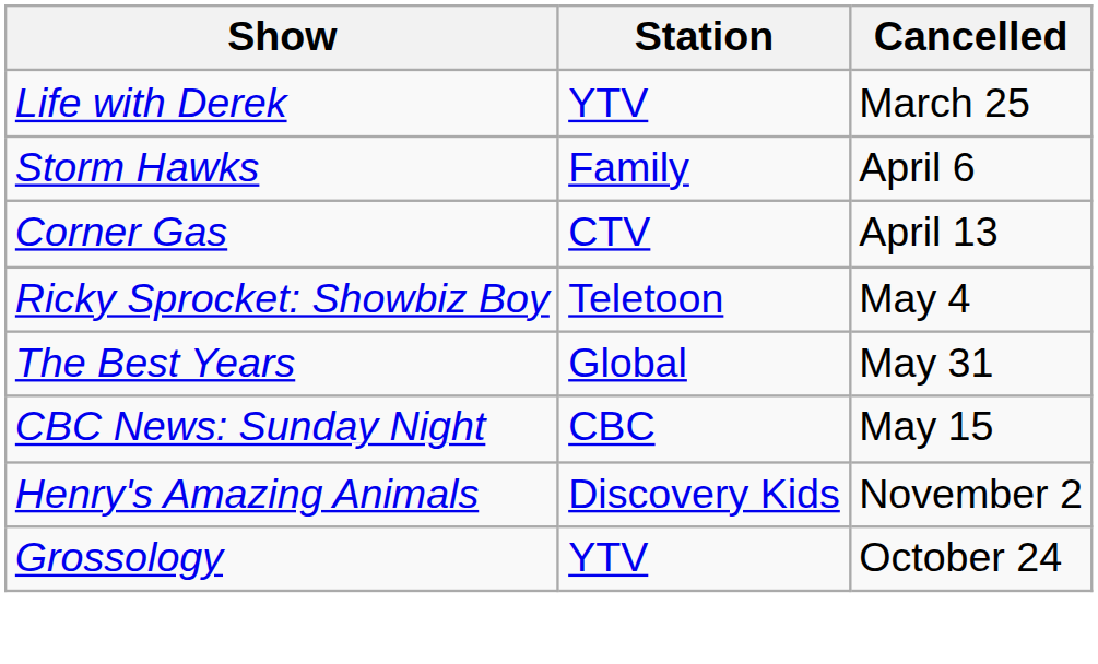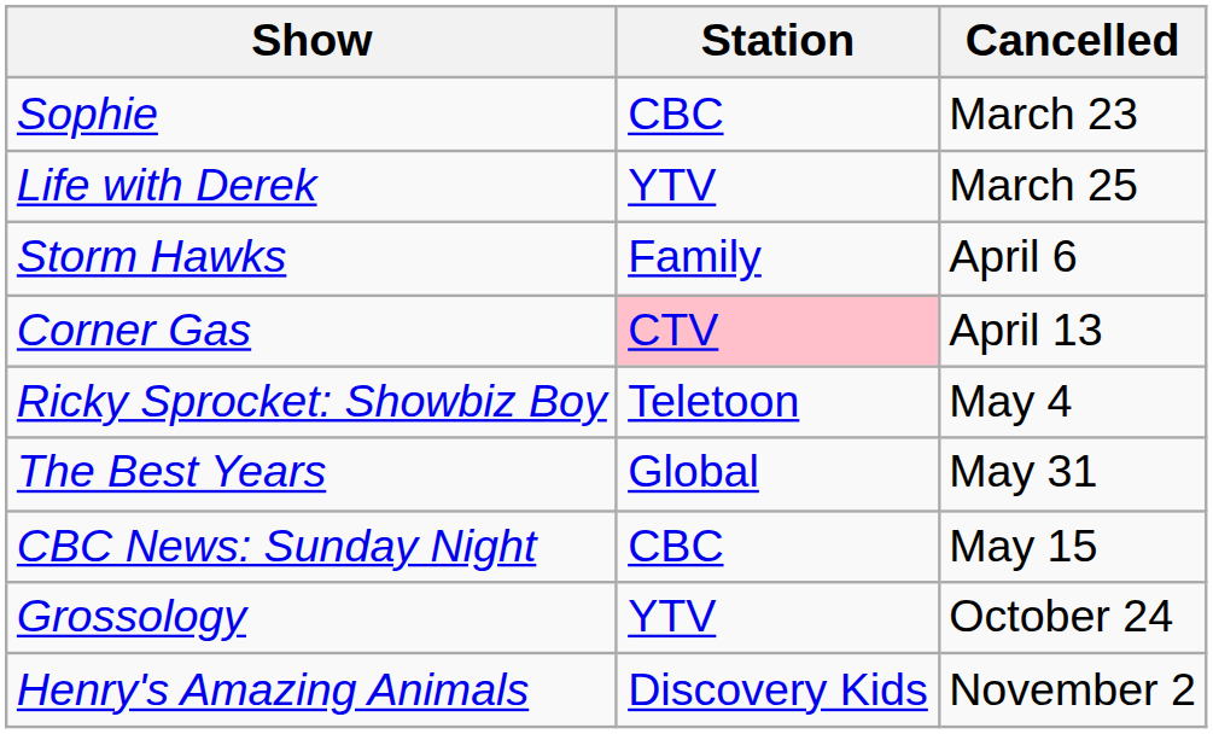 <table class="wikitable">
 <tr>
 <th>Show</th>
 <th>Station</th>
 <th>Cancelled</th>
+</tr>
+<tr>
+<td><em><a href='#'>Sophie</a></em></td>
+<td><a href='#'>CBC</a></td>
+<td>March 23</td>
 </tr>
 <tr>
 <td><em><a href='#'>Life with Derek</a></em></td>
 <td><a href='#'>YTV</a></td>
 <td>March 25</td>
 </tr>
 <tr>
 <td><em><a href='#'>Storm Hawks</a></em></td>
 <td><a href='#'>Family</a></td>
 <td>April 6</td>
 </tr>
 <tr>
 <td><em><a href='#'>Corner Gas</a></em></td>
-<td><a href='#'>CTV</a></td>
+<td style="background: pink;"><a href='#'>CTV</a></td>
 <td>April 13</td>
 </tr>
 <tr>
 <td><em><a href='#'>Ricky Sprocket: Showbiz Boy</a></em></td>
 <td><a href='#'>Teletoon</a></td>
 <td>May 4</td>
 </tr>
 <tr>
 <td><em><a href='#'>The Best Years</a></em></td>
 <td><a href='#'>Global</a></td>
 <td>May 31</td>
 </tr>
 <tr>
 <td><em><a href='#'>CBC News: Sunday Night</a></em></td>
 <td><a href='#'>CBC</a></td>
 <td>May 15</td>
 </tr>
 <tr>
+<td><em><a href='#'>Grossology</a></em></td>
+<td><a href='#'>YTV</a></td>
+<td>October 24</td>
+</tr>
+<tr>
 <td><em><a href='#'>Henry's Amazing Animals</a></em></td>
 <td><a href='#'>Discovery Kids</a></td>
 <td>November 2</td>
 </tr>
-<tr>
-<td><em><a href='#'>Grossology</a></em></td>
-<td><a href='#'>YTV</a></td>
-<td>October 24</td>
-</tr>
 </table>
